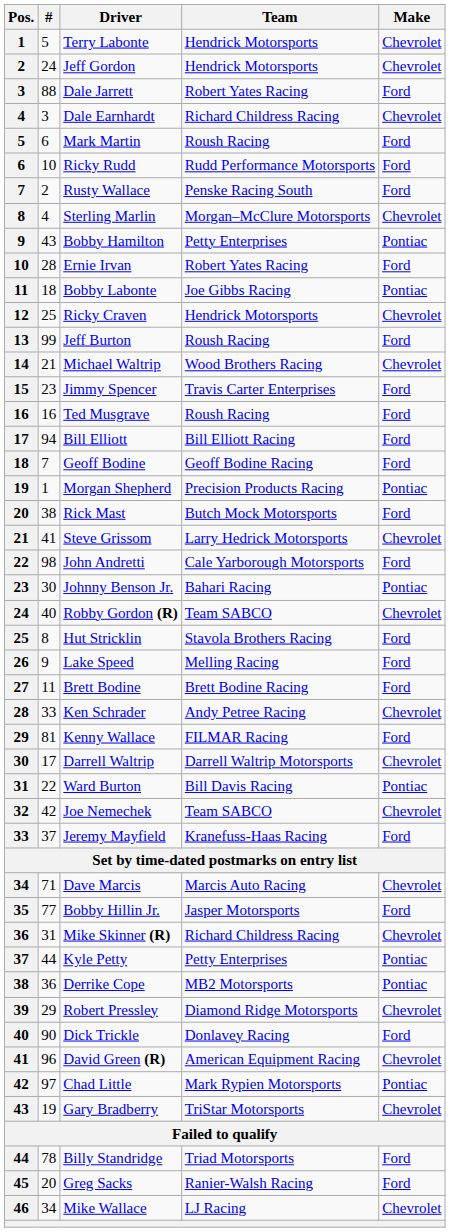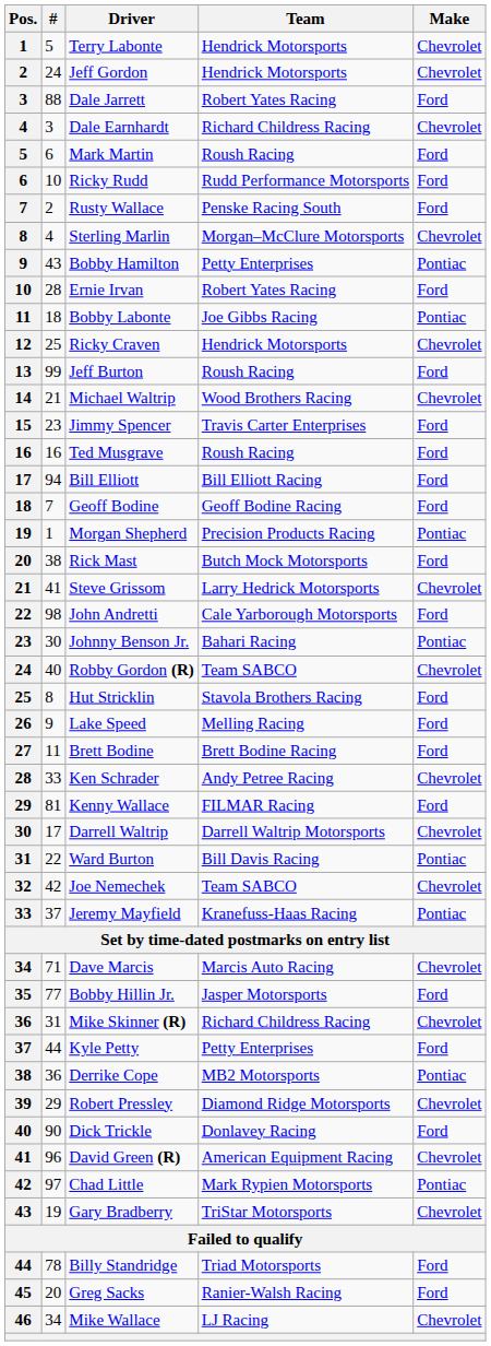 <table class="wikitable" style="font-size:95%">
 <tr>
 <th>Pos.</th>
 <th>#</th>
 <th>Driver</th>
 <th>Team</th>
 <th>Make</th>
 </tr>
 <tr>
 <th>1</th>
 <td>5</td>
 <td><a href='#'>Terry Labonte</a></td>
 <td><a href='#'>Hendrick Motorsports</a></td>
 <td><a href='#'>Chevrolet</a></td>
 </tr>
 <tr>
 <th>2</th>
 <td>24</td>
 <td><a href='#'>Jeff Gordon</a></td>
 <td><a href='#'>Hendrick Motorsports</a></td>
 <td><a href='#'>Chevrolet</a></td>
 </tr>
 <tr>
 <th>3</th>
 <td>88</td>
 <td><a href='#'>Dale Jarrett</a></td>
 <td><a href='#'>Robert Yates Racing</a></td>
 <td><a href='#'>Ford</a></td>
 </tr>
 <tr>
 <th>4</th>
 <td>3</td>
 <td><a href='#'>Dale Earnhardt</a></td>
 <td><a href='#'>Richard Childress Racing</a></td>
 <td><a href='#'>Chevrolet</a></td>
 </tr>
 <tr>
 <th>5</th>
 <td>6</td>
 <td><a href='#'>Mark Martin</a></td>
 <td><a href='#'>Roush Racing</a></td>
 <td><a href='#'>Ford</a></td>
 </tr>
 <tr>
 <th>6</th>
 <td>10</td>
 <td><a href='#'>Ricky Rudd</a></td>
 <td><a href='#'>Rudd Performance Motorsports</a></td>
 <td><a href='#'>Ford</a></td>
 </tr>
 <tr>
 <th>7</th>
 <td>2</td>
 <td><a href='#'>Rusty Wallace</a></td>
 <td><a href='#'>Penske Racing South</a></td>
 <td><a href='#'>Ford</a></td>
 </tr>
 <tr>
 <th>8</th>
 <td>4</td>
 <td><a href='#'>Sterling Marlin</a></td>
 <td><a href='#'>Morgan–McClure Motorsports</a></td>
 <td><a href='#'>Chevrolet</a></td>
 </tr>
 <tr>
 <th>9</th>
 <td>43</td>
 <td><a href='#'>Bobby Hamilton</a></td>
 <td><a href='#'>Petty Enterprises</a></td>
 <td><a href='#'>Pontiac</a></td>
 </tr>
 <tr>
 <th>10</th>
 <td>28</td>
 <td><a href='#'>Ernie Irvan</a></td>
 <td><a href='#'>Robert Yates Racing</a></td>
 <td><a href='#'>Ford</a></td>
 </tr>
 <tr>
 <th>11</th>
 <td>18</td>
 <td><a href='#'>Bobby Labonte</a></td>
 <td><a href='#'>Joe Gibbs Racing</a></td>
 <td><a href='#'>Pontiac</a></td>
 </tr>
 <tr>
 <th>12</th>
 <td>25</td>
 <td><a href='#'>Ricky Craven</a></td>
 <td><a href='#'>Hendrick Motorsports</a></td>
 <td><a href='#'>Chevrolet</a></td>
 </tr>
 <tr>
 <th>13</th>
 <td>99</td>
 <td><a href='#'>Jeff Burton</a></td>
 <td><a href='#'>Roush Racing</a></td>
 <td><a href='#'>Ford</a></td>
 </tr>
 <tr>
 <th>14</th>
 <td>21</td>
 <td><a href='#'>Michael Waltrip</a></td>
 <td><a href='#'>Wood Brothers Racing</a></td>
 <td><a href='#'>Chevrolet</a></td>
 </tr>
 <tr>
 <th>15</th>
 <td>23</td>
 <td><a href='#'>Jimmy Spencer</a></td>
 <td><a href='#'>Travis Carter Enterprises</a></td>
 <td><a href='#'>Ford</a></td>
 </tr>
 <tr>
 <th>16</th>
 <td>16</td>
 <td><a href='#'>Ted Musgrave</a></td>
 <td><a href='#'>Roush Racing</a></td>
 <td><a href='#'>Ford</a></td>
 </tr>
 <tr>
 <th>17</th>
 <td>94</td>
 <td><a href='#'>Bill Elliott</a></td>
 <td><a href='#'>Bill Elliott Racing</a></td>
 <td><a href='#'>Ford</a></td>
 </tr>
 <tr>
 <th>18</th>
 <td>7</td>
 <td><a href='#'>Geoff Bodine</a></td>
 <td><a href='#'>Geoff Bodine Racing</a></td>
 <td><a href='#'>Ford</a></td>
 </tr>
 <tr>
 <th>19</th>
 <td>1</td>
 <td><a href='#'>Morgan Shepherd</a></td>
 <td><a href='#'>Precision Products Racing</a></td>
 <td><a href='#'>Pontiac</a></td>
 </tr>
 <tr>
 <th>20</th>
 <td>38</td>
 <td><a href='#'>Rick Mast</a></td>
 <td><a href='#'>Butch Mock Motorsports</a></td>
 <td><a href='#'>Ford</a></td>
 </tr>
 <tr>
 <th>21</th>
 <td>41</td>
 <td><a href='#'>Steve Grissom</a></td>
 <td><a href='#'>Larry Hedrick Motorsports</a></td>
 <td><a href='#'>Chevrolet</a></td>
 </tr>
 <tr>
 <th>22</th>
 <td>98</td>
 <td><a href='#'>John Andretti</a></td>
 <td><a href='#'>Cale Yarborough Motorsports</a></td>
 <td><a href='#'>Ford</a></td>
 </tr>
 <tr>
 <th>23</th>
 <td>30</td>
 <td><a href='#'>Johnny Benson Jr.</a></td>
 <td><a href='#'>Bahari Racing</a></td>
 <td><a href='#'>Pontiac</a></td>
 </tr>
 <tr>
 <th>24</th>
 <td>40</td>
 <td><a href='#'>Robby Gordon</a> <strong>(R)</strong></td>
 <td><a href='#'>Team SABCO</a></td>
 <td><a href='#'>Chevrolet</a></td>
 </tr>
 <tr>
 <th>25</th>
 <td>8</td>
 <td><a href='#'>Hut Stricklin</a></td>
 <td><a href='#'>Stavola Brothers Racing</a></td>
 <td><a href='#'>Ford</a></td>
 </tr>
 <tr>
 <th>26</th>
 <td>9</td>
 <td><a href='#'>Lake Speed</a></td>
 <td><a href='#'>Melling Racing</a></td>
 <td><a href='#'>Ford</a></td>
 </tr>
 <tr>
 <th>27</th>
 <td>11</td>
 <td><a href='#'>Brett Bodine</a></td>
 <td><a href='#'>Brett Bodine Racing</a></td>
 <td><a href='#'>Ford</a></td>
 </tr>
 <tr>
 <th>28</th>
 <td>33</td>
 <td><a href='#'>Ken Schrader</a></td>
 <td><a href='#'>Andy Petree Racing</a></td>
 <td><a href='#'>Chevrolet</a></td>
 </tr>
 <tr>
 <th>29</th>
 <td>81</td>
 <td><a href='#'>Kenny Wallace</a></td>
 <td><a href='#'>FILMAR Racing</a></td>
 <td><a href='#'>Ford</a></td>
 </tr>
 <tr>
 <th>30</th>
 <td>17</td>
 <td><a href='#'>Darrell Waltrip</a></td>
 <td><a href='#'>Darrell Waltrip Motorsports</a></td>
 <td><a href='#'>Chevrolet</a></td>
 </tr>
 <tr>
 <th>31</th>
 <td>22</td>
 <td><a href='#'>Ward Burton</a></td>
 <td><a href='#'>Bill Davis Racing</a></td>
 <td><a href='#'>Pontiac</a></td>
 </tr>
 <tr>
 <th>32</th>
 <td>42</td>
 <td><a href='#'>Joe Nemechek</a></td>
 <td><a href='#'>Team SABCO</a></td>
 <td><a href='#'>Chevrolet</a></td>
 </tr>
 <tr>
 <th>33</th>
 <td>37</td>
 <td><a href='#'>Jeremy Mayfield</a></td>
 <td><a href='#'>Kranefuss-Haas Racing</a></td>
-<td><a href='#'>Ford</a></td>
+<td><a href='#'>Pontiac</a></td>
 </tr>
 <tr>
 <th colspan="5">Set by time-dated postmarks on entry list</th>
 </tr>
 <tr>
 <th>34</th>
 <td>71</td>
 <td><a href='#'>Dave Marcis</a></td>
 <td><a href='#'>Marcis Auto Racing</a></td>
 <td><a href='#'>Chevrolet</a></td>
 </tr>
 <tr>
 <th>35</th>
 <td>77</td>
 <td><a href='#'>Bobby Hillin Jr.</a></td>
 <td><a href='#'>Jasper Motorsports</a></td>
 <td><a href='#'>Ford</a></td>
 </tr>
 <tr>
 <th>36</th>
 <td>31</td>
 <td><a href='#'>Mike Skinner</a> <strong>(R)</strong></td>
 <td><a href='#'>Richard Childress Racing</a></td>
 <td><a href='#'>Chevrolet</a></td>
 </tr>
 <tr>
 <th>37</th>
 <td>44</td>
 <td><a href='#'>Kyle Petty</a></td>
 <td><a href='#'>Petty Enterprises</a></td>
-<td><a href='#'>Pontiac</a></td>
+<td><a href='#'>Ford</a></td>
 </tr>
 <tr>
 <th>38</th>
 <td>36</td>
 <td><a href='#'>Derrike Cope</a></td>
 <td><a href='#'>MB2 Motorsports</a></td>
 <td><a href='#'>Pontiac</a></td>
 </tr>
 <tr>
 <th>39</th>
 <td>29</td>
 <td><a href='#'>Robert Pressley</a></td>
 <td><a href='#'>Diamond Ridge Motorsports</a></td>
 <td><a href='#'>Chevrolet</a></td>
 </tr>
 <tr>
 <th>40</th>
 <td>90</td>
 <td><a href='#'>Dick Trickle</a></td>
 <td><a href='#'>Donlavey Racing</a></td>
 <td><a href='#'>Ford</a></td>
 </tr>
 <tr>
 <th>41</th>
 <td>96</td>
 <td><a href='#'>David Green</a> <strong>(R)</strong></td>
 <td><a href='#'>American Equipment Racing</a></td>
 <td><a href='#'>Chevrolet</a></td>
 </tr>
 <tr>
 <th>42</th>
 <td>97</td>
 <td><a href='#'>Chad Little</a></td>
 <td><a href='#'>Mark Rypien Motorsports</a></td>
 <td><a href='#'>Pontiac</a></td>
 </tr>
 <tr>
 <th>43</th>
 <td>19</td>
 <td><a href='#'>Gary Bradberry</a></td>
 <td><a href='#'>TriStar Motorsports</a></td>
 <td><a href='#'>Chevrolet</a></td>
 </tr>
 <tr>
 <th colspan="5">Failed to qualify</th>
 </tr>
 <tr>
 <th>44</th>
 <td>78</td>
 <td><a href='#'>Billy Standridge</a></td>
 <td><a href='#'>Triad Motorsports</a></td>
 <td><a href='#'>Ford</a></td>
 </tr>
 <tr>
 <th>45</th>
 <td>20</td>
 <td><a href='#'>Greg Sacks</a></td>
 <td><a href='#'>Ranier-Walsh Racing</a></td>
 <td><a href='#'>Ford</a></td>
 </tr>
 <tr>
 <th>46</th>
 <td>34</td>
 <td><a href='#'>Mike Wallace</a></td>
 <td><a href='#'>LJ Racing</a></td>
 <td><a href='#'>Chevrolet</a></td>
 </tr>
 <tr>
 <th colspan="5"></th>
 </tr>
 </table>
